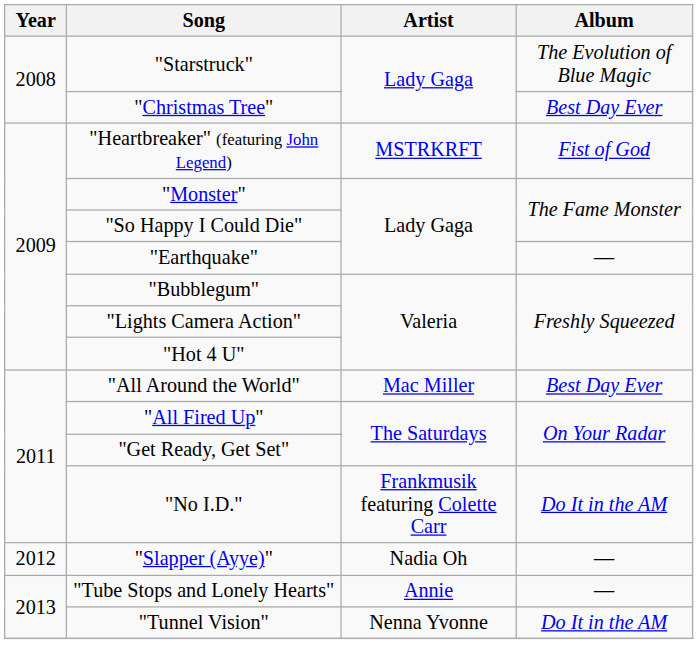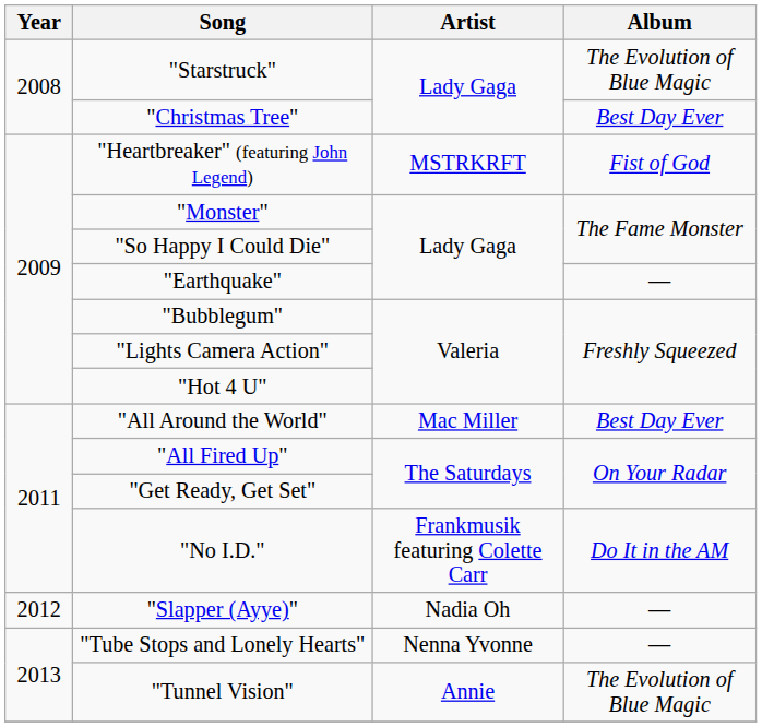 <table class="wikitable" style="text-align:center;">
 <tr>
 <th rowspan="1" width="42">Year</th>
 <th rowspan="1" width="210">Song</th>
 <th rowspan="1" width="132">Artist</th>
 <th rowspan="1" width="132">Album</th>
 </tr>
 <tr>
 <td rowspan="2">2008</td>
 <td>"Starstruck"</td>
 <td rowspan="2"><a href='#'>Lady Gaga</a></td>
 <td><em>The Evolution of Blue Magic</em></td>
 </tr>
 <tr>
 <td>"<a href='#'>Christmas Tree</a>"</td>
 <td><em><a href='#'>Best Day Ever</a></em></td>
 </tr>
 <tr>
 <td rowspan="7">2009</td>
 <td>"Heartbreaker" <small>(featuring <a href='#'>John Legend</a>)</small></td>
 <td><a href='#'>MSTRKRFT</a></td>
 <td><em><a href='#'>Fist of God</a></em></td>
 </tr>
 <tr>
 <td>"<a href='#'>Monster</a>"</td>
 <td rowspan="3">Lady Gaga</td>
 <td rowspan="2"><em>The Fame Monster</em></td>
 </tr>
 <tr>
 <td>"So Happy I Could Die"</td>
 </tr>
 <tr>
 <td>"Earthquake"</td>
 <td>—</td>
 </tr>
 <tr>
 <td>"Bubblegum"</td>
 <td rowspan="3">Valeria</td>
 <td rowspan="3"><em>Freshly Squeezed</em></td>
 </tr>
 <tr>
 <td>"Lights Camera Action"</td>
 </tr>
 <tr>
 <td>"Hot 4 U"</td>
 </tr>
 <tr>
 <td rowspan="4">2011</td>
 <td>"All Around the World"</td>
 <td><a href='#'>Mac Miller</a></td>
 <td><em><a href='#'>Best Day Ever</a></em></td>
 </tr>
 <tr>
 <td>"<a href='#'>All Fired Up</a>"</td>
 <td rowspan="2"><a href='#'>The Saturdays</a></td>
 <td rowspan="2"><em><a href='#'>On Your Radar</a></em></td>
 </tr>
 <tr>
 <td>"Get Ready, Get Set"</td>
 </tr>
 <tr>
 <td>"No I.D."</td>
 <td><a href='#'>Frankmusik</a> featuring <a href='#'>Colette Carr</a></td>
 <td><em><a href='#'>Do It in the AM</a></em></td>
 </tr>
 <tr>
 <td>2012</td>
 <td>"<a href='#'>Slapper (Ayye)</a>"</td>
 <td>Nadia Oh</td>
 <td>—</td>
 </tr>
 <tr>
 <td rowspan="2">2013</td>
 <td>"Tube Stops and Lonely Hearts"</td>
-<td><a href='#'>Annie</a></td>
+<td>Nenna Yvonne</td>
 <td>—</td>
 </tr>
 <tr>
 <td>"Tunnel Vision"</td>
-<td>Nenna Yvonne</td>
-<td><em><a href='#'>Do It in the AM</a></em></td>
+<td><a href='#'>Annie</a></td>
+<td><em>The Evolution of Blue Magic</em></td>
 </tr>
 <tr>
 </tr>
 </table>
